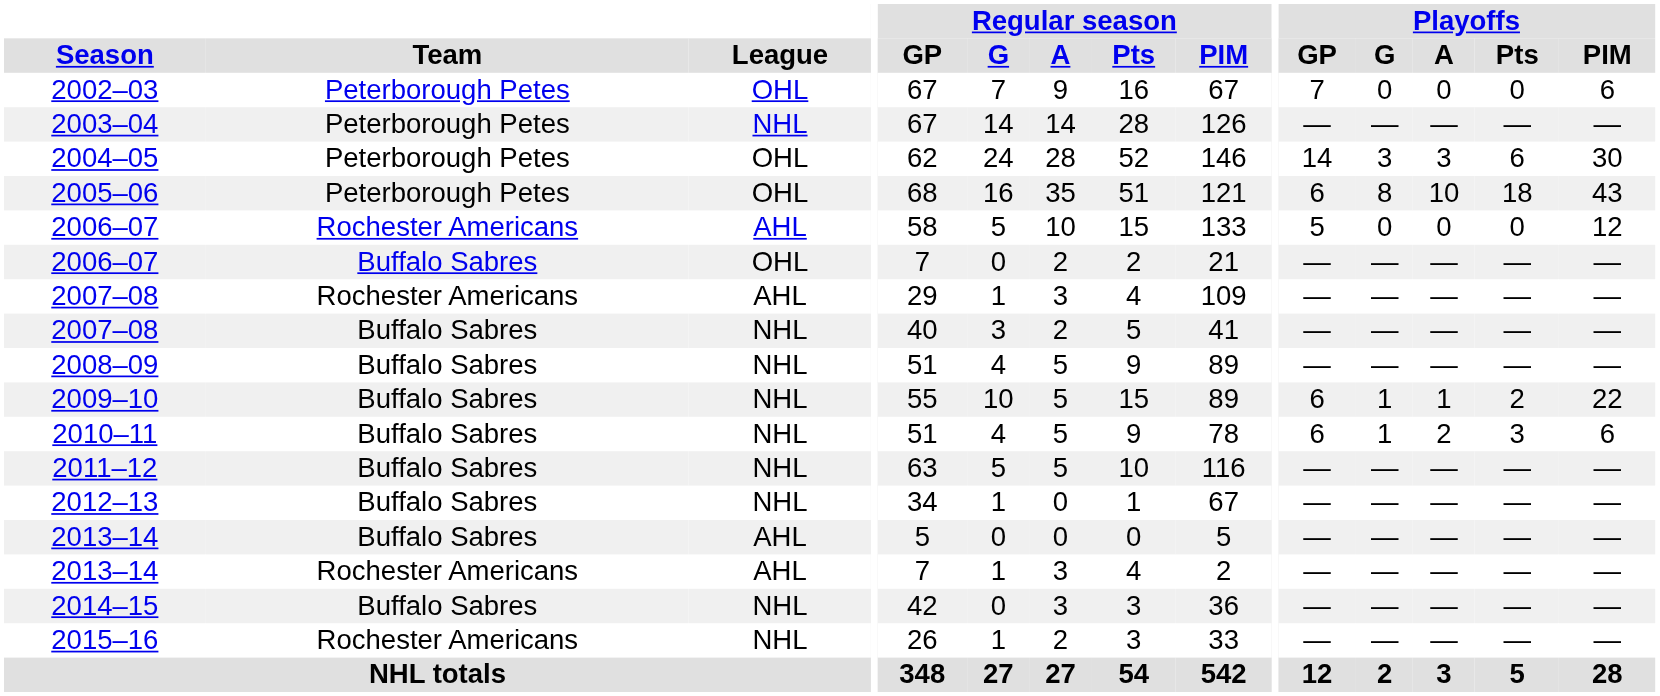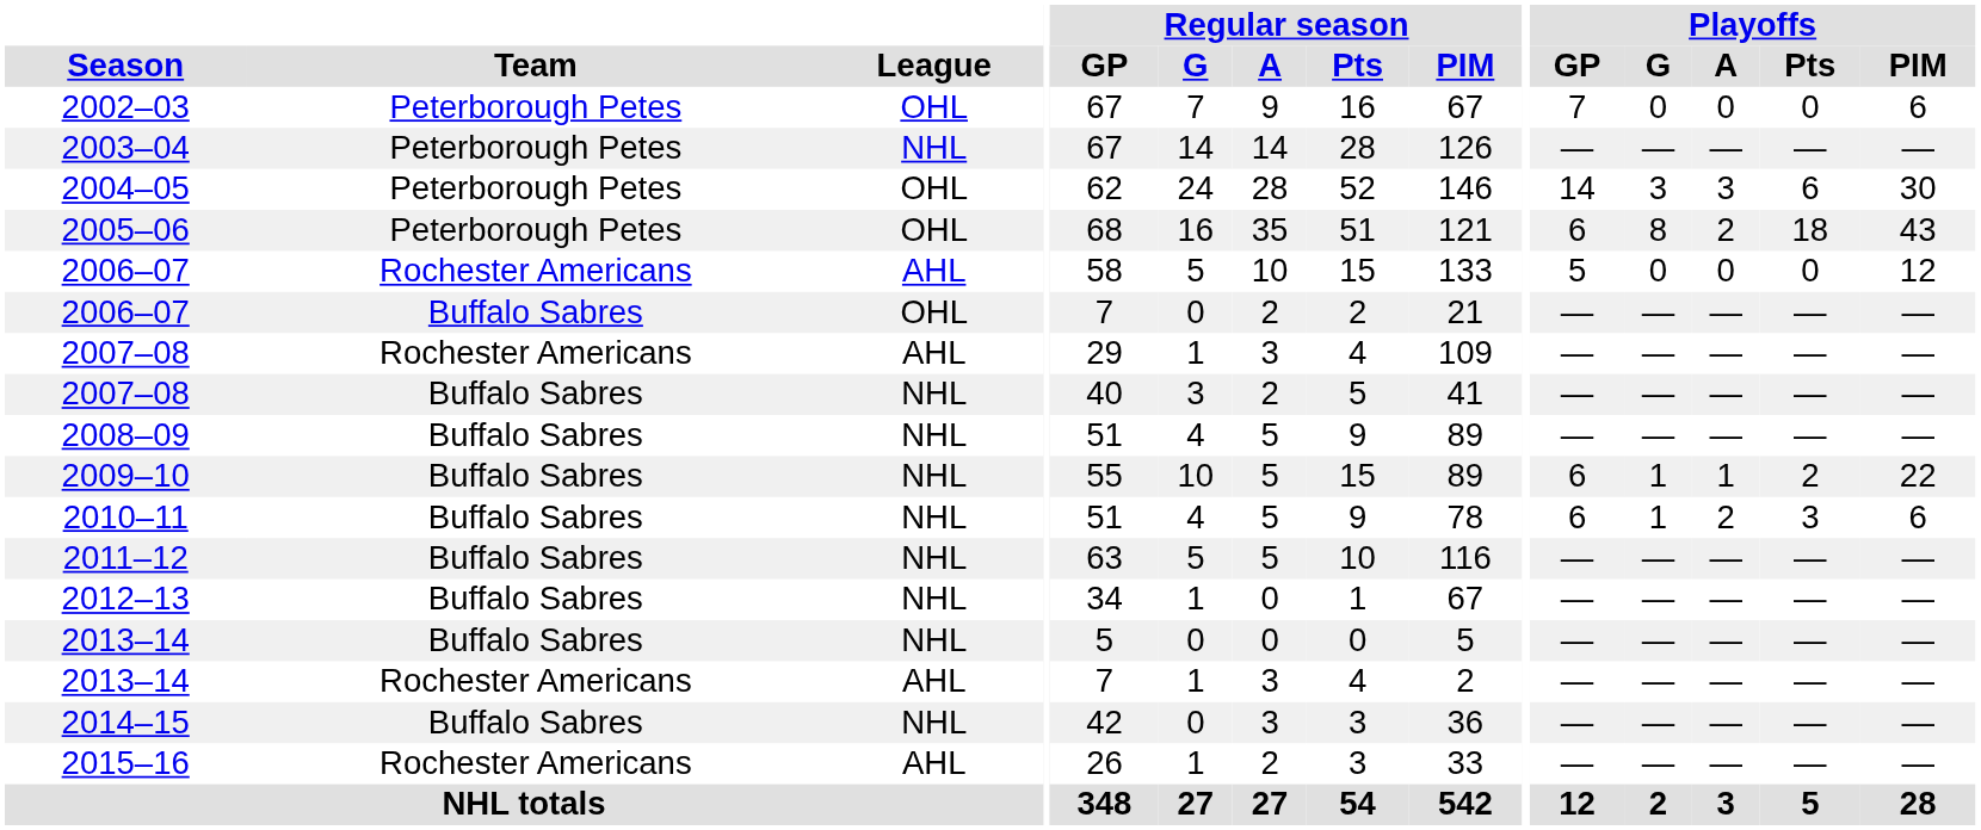 <table border="0" cellpadding="1" cellspacing="0" style="text-align:center; width:60em">
 <tr bgcolor="#e0e0e0">
 <th colspan="3" bgcolor="#ffffff"></th>
 <th rowspan="99" bgcolor="#ffffff"></th>
 <th colspan="5"><a href='#'>Regular season</a></th>
 <th rowspan="99" bgcolor="#ffffff"></th>
 <th colspan="5"><a href='#'>Playoffs</a></th>
 </tr>
 <tr bgcolor="#e0e0e0">
 <th><a href='#'>Season</a></th>
 <th>Team</th>
 <th>League</th>
 <th>GP</th>
 <th><a href='#'>G</a></th>
 <th><a href='#'>A</a></th>
 <th><a href='#'>Pts</a></th>
 <th><a href='#'>PIM</a></th>
 <th>GP</th>
 <th>G</th>
 <th>A</th>
 <th>Pts</th>
 <th>PIM</th>
 </tr>
 <tr>
 <td><a href='#'>2002–03</a></td>
 <td><a href='#'>Peterborough Petes</a></td>
 <td><a href='#'>OHL</a></td>
 <td>67</td>
 <td>7</td>
 <td>9</td>
 <td>16</td>
 <td>67</td>
 <td>7</td>
 <td>0</td>
 <td>0</td>
 <td>0</td>
 <td>6</td>
 </tr>
 <tr bgcolor="#f0f0f0">
 <td><a href='#'>2003–04</a></td>
 <td>Peterborough Petes</td>
 <td><a href='#'>NHL</a></td>
 <td>67</td>
 <td>14</td>
 <td>14</td>
 <td>28</td>
 <td>126</td>
 <td>—</td>
 <td>—</td>
 <td>—</td>
 <td>—</td>
 <td>—</td>
 </tr>
 <tr>
 <td><a href='#'>2004–05</a></td>
 <td>Peterborough Petes</td>
 <td>OHL</td>
 <td>62</td>
 <td>24</td>
 <td>28</td>
 <td>52</td>
 <td>146</td>
 <td>14</td>
 <td>3</td>
 <td>3</td>
 <td>6</td>
 <td>30</td>
 </tr>
 <tr bgcolor="#f0f0f0">
 <td><a href='#'>2005–06</a></td>
 <td>Peterborough Petes</td>
 <td>OHL</td>
 <td>68</td>
 <td>16</td>
 <td>35</td>
 <td>51</td>
 <td>121</td>
 <td>6</td>
 <td>8</td>
-<td>10</td>
+<td>2</td>
 <td>18</td>
 <td>43</td>
 </tr>
 <tr>
 <td><a href='#'>2006–07</a></td>
 <td><a href='#'>Rochester Americans</a></td>
 <td><a href='#'>AHL</a></td>
 <td>58</td>
 <td>5</td>
 <td>10</td>
 <td>15</td>
 <td>133</td>
 <td>5</td>
 <td>0</td>
 <td>0</td>
 <td>0</td>
 <td>12</td>
 </tr>
 <tr bgcolor="#f0f0f0">
 <td><a href='#'>2006–07</a></td>
 <td><a href='#'>Buffalo Sabres</a></td>
 <td>OHL</td>
 <td>7</td>
 <td>0</td>
 <td>2</td>
 <td>2</td>
 <td>21</td>
 <td>—</td>
 <td>—</td>
 <td>—</td>
 <td>—</td>
 <td>—</td>
 </tr>
 <tr>
 <td><a href='#'>2007–08</a></td>
 <td>Rochester Americans</td>
 <td>AHL</td>
 <td>29</td>
 <td>1</td>
 <td>3</td>
 <td>4</td>
 <td>109</td>
 <td>—</td>
 <td>—</td>
 <td>—</td>
 <td>—</td>
 <td>—</td>
 </tr>
 <tr bgcolor="#f0f0f0">
 <td><a href='#'>2007–08</a></td>
 <td>Buffalo Sabres</td>
 <td>NHL</td>
 <td>40</td>
 <td>3</td>
 <td>2</td>
 <td>5</td>
 <td>41</td>
 <td>—</td>
 <td>—</td>
 <td>—</td>
 <td>—</td>
 <td>—</td>
 </tr>
 <tr>
 <td><a href='#'>2008–09</a></td>
 <td>Buffalo Sabres</td>
 <td>NHL</td>
 <td>51</td>
 <td>4</td>
 <td>5</td>
 <td>9</td>
 <td>89</td>
 <td>—</td>
 <td>—</td>
 <td>—</td>
 <td>—</td>
 <td>—</td>
 </tr>
 <tr bgcolor="#f0f0f0">
 <td><a href='#'>2009–10</a></td>
 <td>Buffalo Sabres</td>
 <td>NHL</td>
 <td>55</td>
 <td>10</td>
 <td>5</td>
 <td>15</td>
 <td>89</td>
 <td>6</td>
 <td>1</td>
 <td>1</td>
 <td>2</td>
 <td>22</td>
 </tr>
 <tr>
 <td><a href='#'>2010–11</a></td>
 <td>Buffalo Sabres</td>
 <td>NHL</td>
 <td>51</td>
 <td>4</td>
 <td>5</td>
 <td>9</td>
 <td>78</td>
 <td>6</td>
 <td>1</td>
 <td>2</td>
 <td>3</td>
 <td>6</td>
 </tr>
 <tr bgcolor="#f0f0f0">
 <td><a href='#'>2011–12</a></td>
 <td>Buffalo Sabres</td>
 <td>NHL</td>
 <td>63</td>
 <td>5</td>
 <td>5</td>
 <td>10</td>
 <td>116</td>
 <td>—</td>
 <td>—</td>
 <td>—</td>
 <td>—</td>
 <td>—</td>
 </tr>
 <tr>
 <td><a href='#'>2012–13</a></td>
 <td>Buffalo Sabres</td>
 <td>NHL</td>
 <td>34</td>
 <td>1</td>
 <td>0</td>
 <td>1</td>
 <td>67</td>
 <td>—</td>
 <td>—</td>
 <td>—</td>
 <td>—</td>
 <td>—</td>
 </tr>
 <tr bgcolor="#f0f0f0">
 <td><a href='#'>2013–14</a></td>
 <td>Buffalo Sabres</td>
-<td>AHL</td>
+<td>NHL</td>
 <td>5</td>
 <td>0</td>
 <td>0</td>
 <td>0</td>
 <td>5</td>
 <td>—</td>
 <td>—</td>
 <td>—</td>
 <td>—</td>
 <td>—</td>
 </tr>
 <tr>
 <td><a href='#'>2013–14</a></td>
 <td>Rochester Americans</td>
 <td>AHL</td>
 <td>7</td>
 <td>1</td>
 <td>3</td>
 <td>4</td>
 <td>2</td>
 <td>—</td>
 <td>—</td>
 <td>—</td>
 <td>—</td>
 <td>—</td>
 </tr>
 <tr bgcolor="#f0f0f0">
 <td><a href='#'>2014–15</a></td>
 <td>Buffalo Sabres</td>
 <td>NHL</td>
 <td>42</td>
 <td>0</td>
 <td>3</td>
 <td>3</td>
 <td>36</td>
 <td>—</td>
 <td>—</td>
 <td>—</td>
 <td>—</td>
 <td>—</td>
 </tr>
 <tr>
 <td><a href='#'>2015–16</a></td>
 <td>Rochester Americans</td>
-<td>NHL</td>
+<td>AHL</td>
 <td>26</td>
 <td>1</td>
 <td>2</td>
 <td>3</td>
 <td>33</td>
 <td>—</td>
 <td>—</td>
 <td>—</td>
 <td>—</td>
 <td>—</td>
 </tr>
 <tr bgcolor="#e0e0e0">
 <th colspan="3">NHL totals</th>
 <th>348</th>
 <th>27</th>
 <th>27</th>
 <th>54</th>
 <th>542</th>
 <th>12</th>
 <th>2</th>
 <th>3</th>
 <th>5</th>
 <th>28</th>
 </tr>
 </table>
